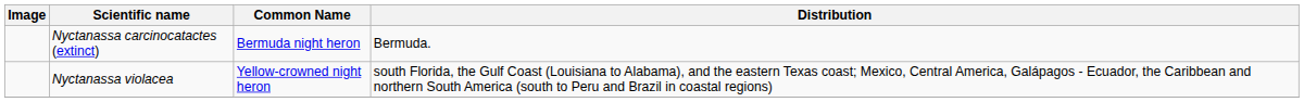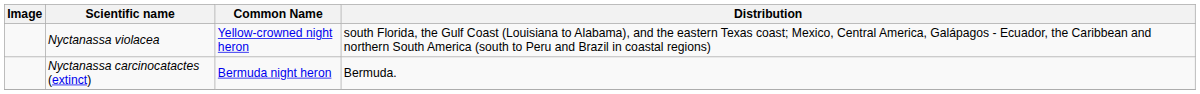 <table class="wikitable">
 <tr>
 <th>Image</th>
 <th>Scientific name</th>
 <th>Common Name</th>
 <th>Distribution</th>
 </tr>
 <tr>
 <td></td>
+<td><em>Nyctanassa violacea</em></td>
+<td><a href='#'>Yellow-crowned night heron</a></td>
+<td>south Florida, the Gulf Coast (Louisiana to Alabama), and the eastern Texas coast; Mexico, Central America, Galápagos - Ecuador, the Caribbean and northern South America (south to Peru and Brazil in coastal regions)</td>
+</tr>
+<tr>
+<td></td>
 <td><em>Nyctanassa carcinocatactes</em> (<a href='#'>extinct</a>)</td>
 <td><a href='#'>Bermuda night heron</a></td>
 <td>Bermuda.</td>
 </tr>
 <tr>
-<td></td>
-<td><em>Nyctanassa violacea</em></td>
-<td><a href='#'>Yellow-crowned night heron</a></td>
-<td>south Florida, the Gulf Coast (Louisiana to Alabama), and the eastern Texas coast; Mexico, Central America, Galápagos - Ecuador, the Caribbean and northern South America (south to Peru and Brazil in coastal regions)</td>
-</tr>
-<tr>
 </tr>
 </table>
